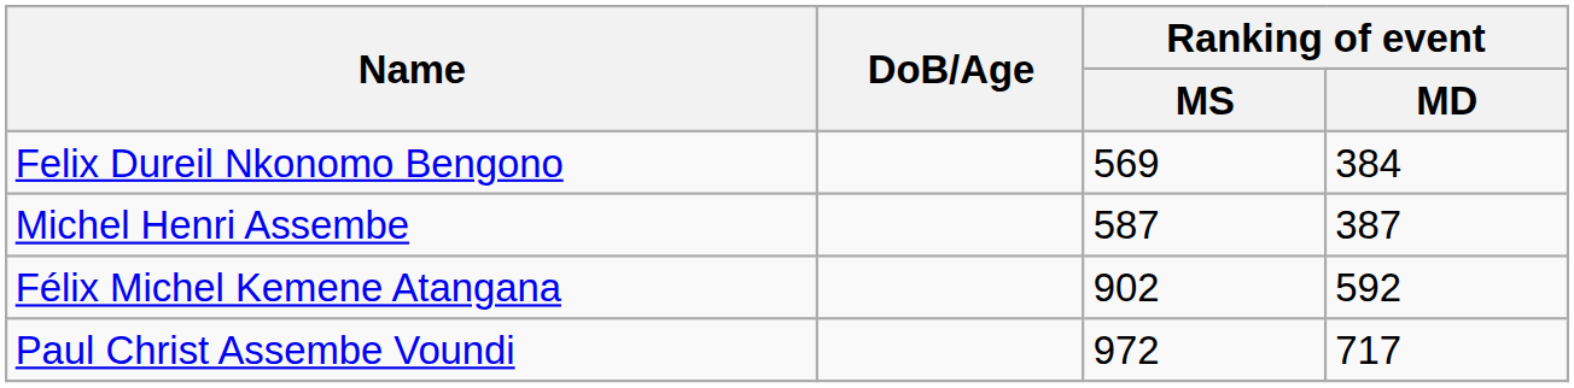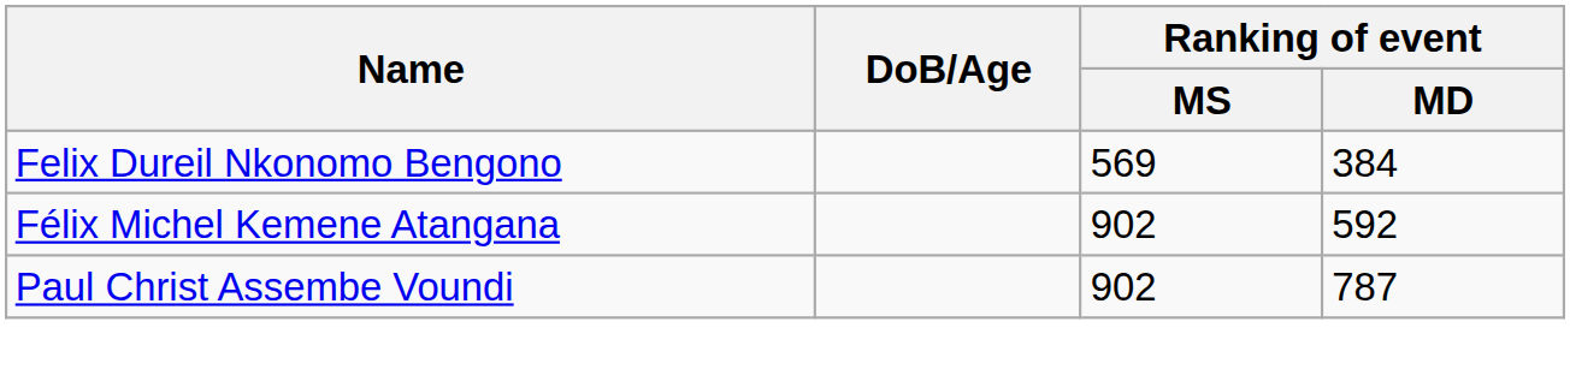 <table class="wikitable" style="width:600px; font-size:95%;">
 <tr>
 <th rowspan="2" align="left">Name</th>
 <th rowspan="2" align="left">DoB/Age</th>
 <th colspan="2" align="center">Ranking of event</th>
 </tr>
 <tr>
 <th align="left">MS</th>
 <th align="left">MD</th>
 </tr>
 <tr>
 <td><a href='#'>Felix Dureil Nkonomo Bengono</a></td>
 <td></td>
 <td>569</td>
 <td>384</td>
 </tr>
 <tr>
-<td><a href='#'>Michel Henri Assembe</a></td>
-<td></td>
-<td>587</td>
-<td>387</td>
-</tr>
-<tr>
 <td><a href='#'>Félix Michel Kemene Atangana</a></td>
 <td></td>
 <td>902</td>
 <td>592</td>
 </tr>
 <tr>
 <td><a href='#'>Paul Christ Assembe Voundi</a></td>
 <td></td>
-<td>972</td>
-<td>717</td>
+<td>902</td>
+<td>787</td>
 </tr>
 </table>
